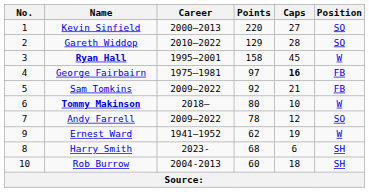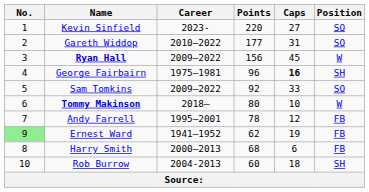 <table class="wikitable sortable" style="text-align:center;">
 <tr>
 <th width=50px>No.</th>
 <th style="width:150px;">Name</th>
 <th style="width:100px;">Career</th>
 <th width=50px>Points</th>
 <th width=50px>Caps</th>
 <th width=50px>Position</th>
 </tr>
 <tr>
 <td>1</td>
 <td><a href='#'>Kevin Sinfield</a></td>
-<td>2000–2013</td>
+<td>2023-</td>
 <td>220</td>
 <td>27</td>
 <td><a href='#'>SO</a></td>
 </tr>
 <tr>
 <td>2</td>
 <td><a href='#'>Gareth Widdop</a></td>
 <td>2010–2022</td>
-<td>129</td>
-<td>28</td>
+<td>177</td>
+<td>31</td>
 <td><a href='#'>SO</a></td>
 </tr>
 <tr>
 <td>3</td>
 <td><strong><a href='#'>Ryan Hall</a></strong></td>
-<td>1995–2001</td>
-<td>158</td>
+<td>2009–2022</td>
+<td>156</td>
 <td>45</td>
 <td><a href='#'>W</a></td>
 </tr>
 <tr>
 <td>4</td>
 <td><a href='#'>George Fairbairn</a></td>
 <td>1975–1981</td>
-<td>97</td>
+<td>96</td>
 <td><strong>16</strong></td>
-<td><a href='#'>FB</a></td>
+<td><a href='#'>SH</a></td>
 </tr>
 <tr>
 <td>5</td>
 <td><a href='#'>Sam Tomkins</a></td>
 <td>2009–2022</td>
 <td>92</td>
-<td>21</td>
-<td><a href='#'>FB</a></td>
+<td>33</td>
+<td><a href='#'>SO</a></td>
 </tr>
 <tr>
 <td>6</td>
 <td><strong><a href='#'>Tommy Makinson</a></strong></td>
 <td>2018–</td>
 <td>80</td>
 <td>10</td>
 <td><a href='#'>W</a></td>
 </tr>
 <tr>
 <td>7</td>
 <td><a href='#'>Andy Farrell</a></td>
-<td>2009–2022</td>
+<td>1995–2001</td>
 <td>78</td>
 <td>12</td>
-<td><a href='#'>SO</a></td>
+<td><a href='#'>FB</a></td>
 </tr>
 <tr>
-<td>9</td>
+<td style="background: lightgreen;">9</td>
 <td><a href='#'>Ernest Ward</a></td>
 <td>1941–1952</td>
 <td>62</td>
 <td>19</td>
-<td><a href='#'>W</a></td>
+<td><a href='#'>FB</a></td>
 </tr>
 <tr>
 <td>8</td>
 <td><a href='#'>Harry Smith</a></td>
-<td>2023-</td>
+<td>2000–2013</td>
 <td>68</td>
 <td>6</td>
-<td><a href='#'>SH</a></td>
+<td><a href='#'>FB</a></td>
 </tr>
 <tr>
 <td>10</td>
 <td><a href='#'>Rob Burrow</a></td>
 <td>2004-2013</td>
 <td>60</td>
 <td>18</td>
 <td><a href='#'>SH</a></td>
 </tr>
 <tr>
 <th colspan=6>Source:</th>
 </tr>
 </table>
